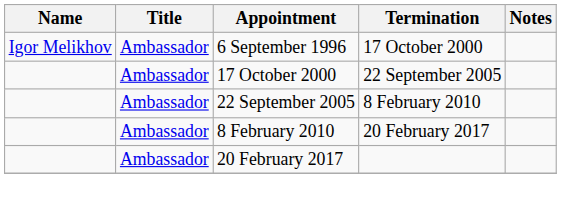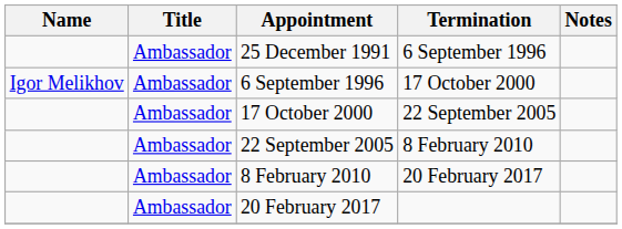 <table class="wikitable">
 <tr valign="middle">
 <th>Name</th>
 <th>Title</th>
 <th>Appointment</th>
 <th>Termination</th>
 <th>Notes</th>
+</tr>
+<tr>
+<td></td>
+<td><a href='#'>Ambassador</a></td>
+<td>25 December 1991</td>
+<td>6 September 1996</td>
+<td></td>
 </tr>
 <tr>
 <td><a href='#'>Igor Melikhov</a></td>
 <td><a href='#'>Ambassador</a></td>
 <td>6 September 1996</td>
 <td>17 October 2000</td>
 <td></td>
 </tr>
 <tr>
 <td></td>
 <td><a href='#'>Ambassador</a></td>
 <td>17 October 2000</td>
 <td>22 September 2005</td>
 <td></td>
 </tr>
 <tr>
 <td></td>
 <td><a href='#'>Ambassador</a></td>
 <td>22 September 2005</td>
 <td>8 February 2010</td>
 <td></td>
 </tr>
 <tr>
 <td></td>
 <td><a href='#'>Ambassador</a></td>
 <td>8 February 2010</td>
 <td>20 February 2017</td>
 <td></td>
 </tr>
 <tr>
 <td></td>
 <td><a href='#'>Ambassador</a></td>
 <td>20 February 2017</td>
 <td></td>
 <td></td>
 </tr>
 <tr>
 </tr>
 </table>
